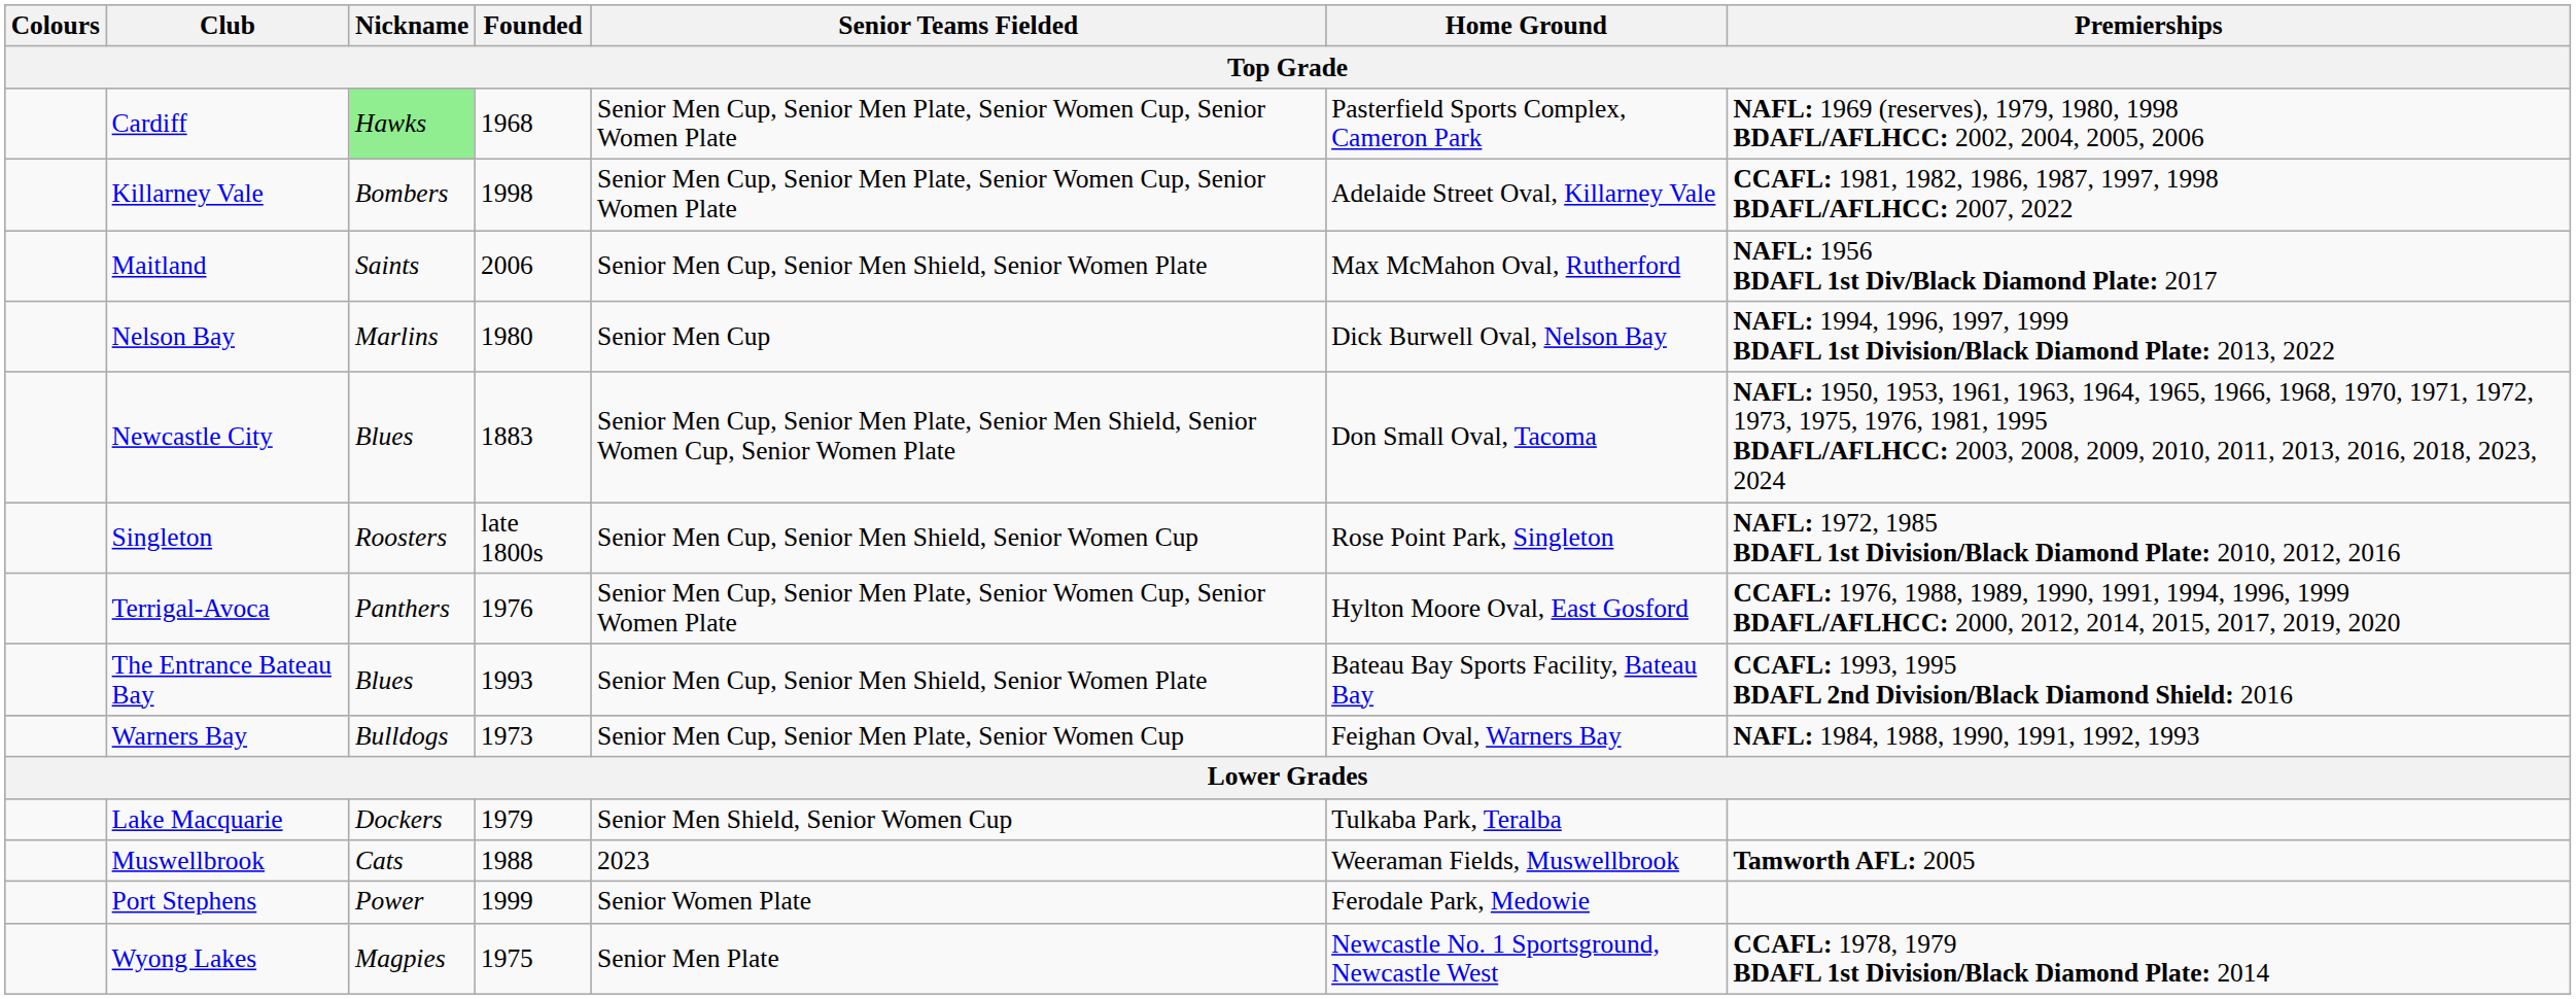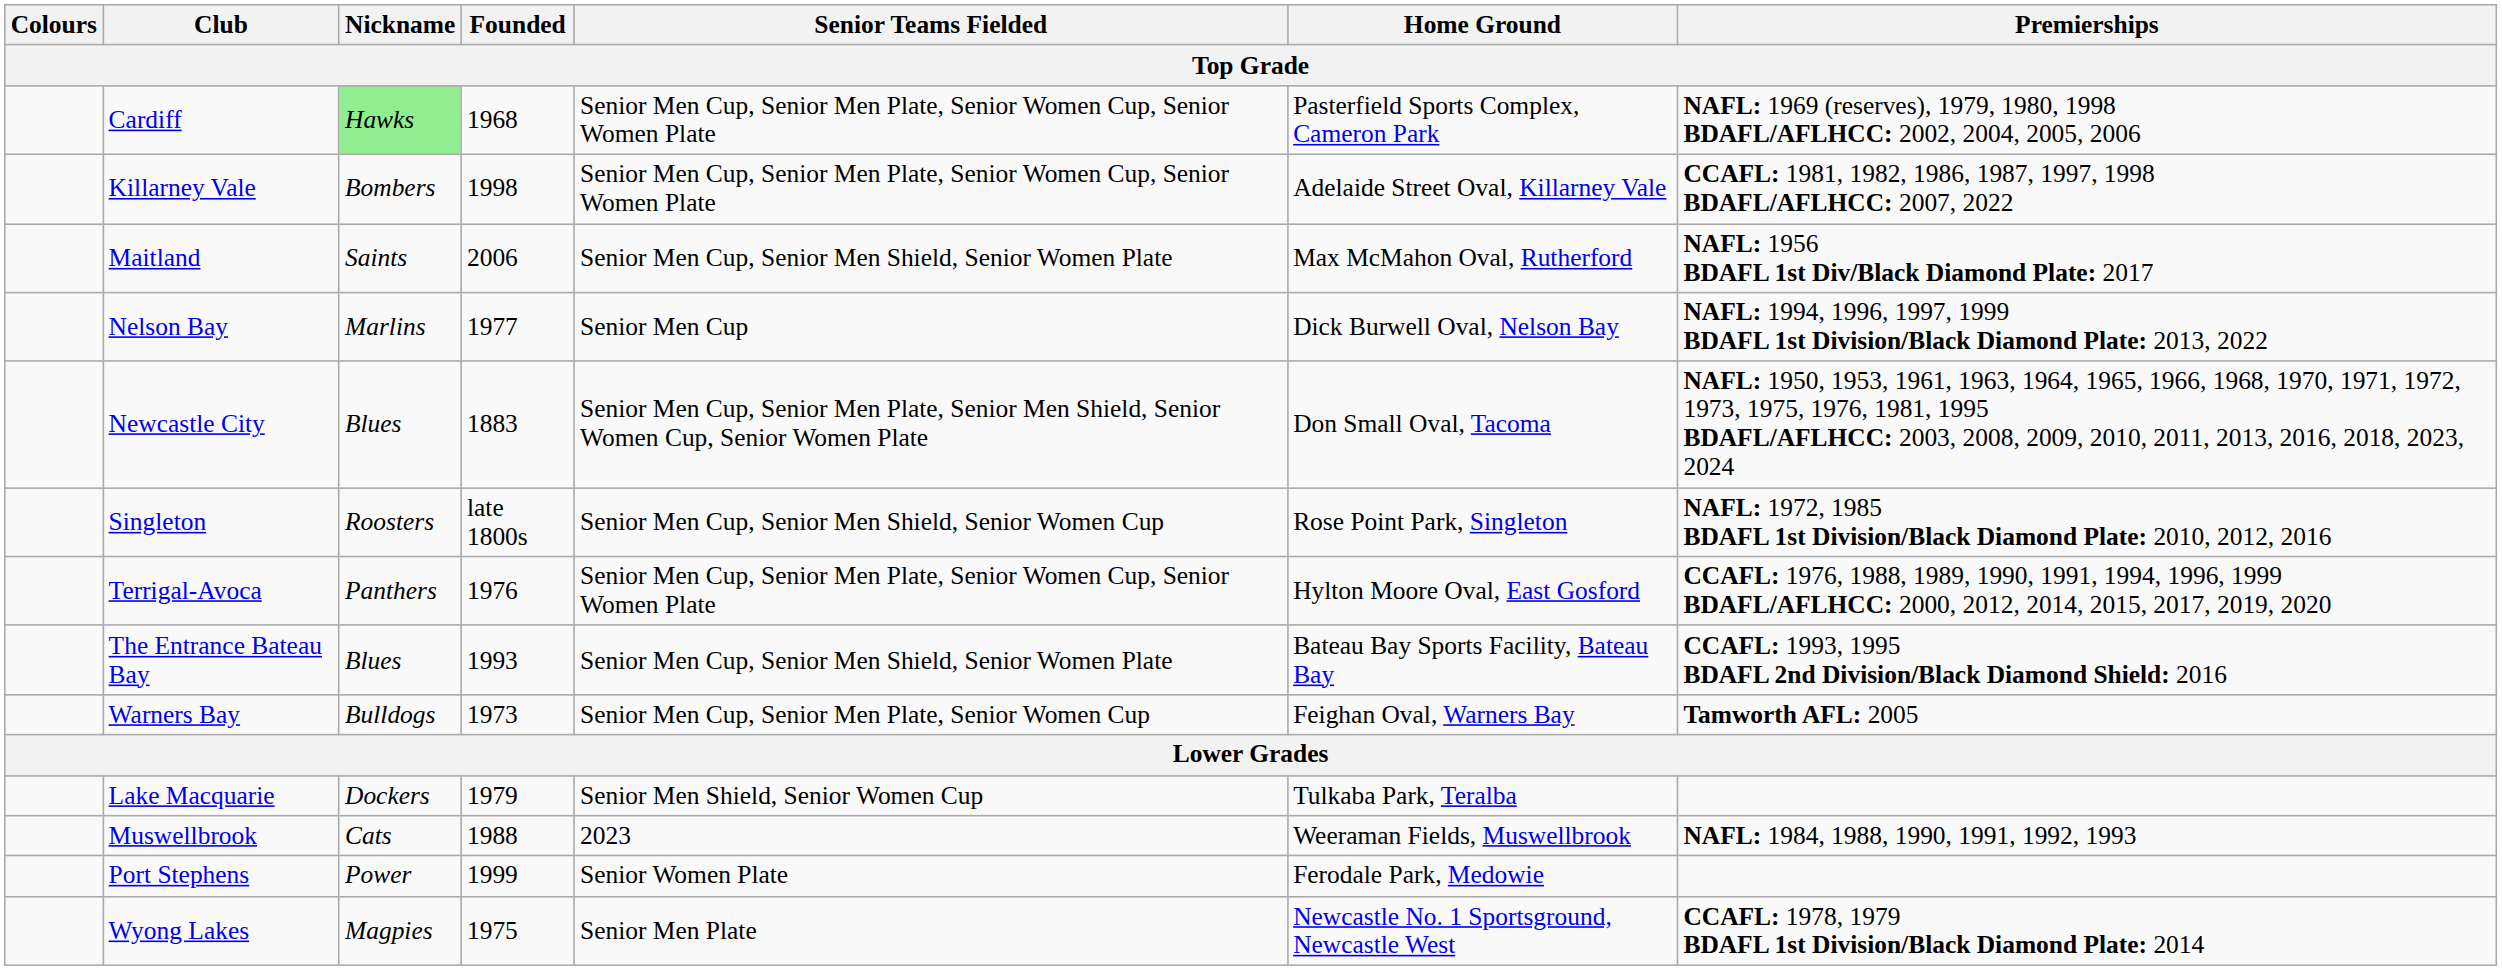 <table class="wikitable sortable">
 <tr>
 <th>Colours</th>
 <th>Club</th>
 <th>Nickname</th>
 <th>Founded</th>
 <th>Senior Teams Fielded</th>
 <th>Home Ground</th>
 <th>Premierships</th>
 </tr>
 <tr>
 <th colspan="7">Top Grade</th>
 </tr>
 <tr>
 <td></td>
 <td><a href='#'>Cardiff</a></td>
 <td style="background: lightgreen;"><em>Hawks</em></td>
 <td>1968</td>
 <td>Senior Men Cup, Senior Men Plate, Senior Women Cup, Senior Women Plate</td>
 <td>Pasterfield Sports Complex, <a href='#'>Cameron Park</a></td>
 <td><strong>NAFL:</strong> 1969 (reserves), 1979, 1980, 1998<br><strong>BDAFL/AFLHCC:</strong> 2002, 2004, 2005, 2006</td>
 </tr>
 <tr>
 <td></td>
 <td><a href='#'>Killarney Vale</a></td>
 <td><em>Bombers</em></td>
 <td>1998</td>
 <td>Senior Men Cup, Senior Men Plate, Senior Women Cup, Senior Women Plate</td>
 <td>Adelaide Street Oval, <a href='#'>Killarney Vale</a></td>
 <td><strong>CCAFL:</strong> 1981, 1982, 1986, 1987, 1997, 1998<br><strong>BDAFL/AFLHCC:</strong> 2007, 2022</td>
 </tr>
 <tr>
 <td></td>
 <td><a href='#'>Maitland</a></td>
 <td><em>Saints</em></td>
 <td>2006</td>
 <td>Senior Men Cup, Senior Men Shield, Senior Women Plate</td>
 <td>Max McMahon Oval, <a href='#'>Rutherford</a></td>
 <td><strong>NAFL:</strong> 1956<br><strong>BDAFL 1st Div/Black Diamond Plate:</strong> 2017</td>
 </tr>
 <tr>
 <td></td>
 <td><a href='#'>Nelson Bay</a></td>
 <td><em>Marlins</em></td>
-<td>1980</td>
+<td>1977</td>
 <td>Senior Men Cup</td>
 <td>Dick Burwell Oval, <a href='#'>Nelson Bay</a></td>
 <td><strong>NAFL:</strong> 1994, 1996, 1997, 1999<br><strong>BDAFL 1st Division/Black Diamond Plate:</strong> 2013, 2022</td>
 </tr>
 <tr>
 <td></td>
 <td><a href='#'>Newcastle City</a></td>
 <td><em>Blues</em></td>
 <td>1883</td>
 <td>Senior Men Cup, Senior Men Plate, Senior Men Shield, Senior Women Cup, Senior Women Plate</td>
 <td>Don Small Oval, <a href='#'>Tacoma</a></td>
 <td><strong>NAFL:</strong> 1950, 1953, 1961, 1963, 1964, 1965, 1966, 1968, 1970, 1971, 1972, 1973, 1975, 1976, 1981, 1995<br><strong>BDAFL/AFLHCC:</strong> 2003, 2008, 2009, 2010, 2011, 2013, 2016, 2018, 2023, 2024</td>
 </tr>
 <tr>
 <td></td>
 <td><a href='#'>Singleton</a></td>
 <td><em>Roosters</em></td>
 <td>late 1800s</td>
 <td>Senior Men Cup, Senior Men Shield, Senior Women Cup</td>
 <td>Rose Point Park, <a href='#'>Singleton</a></td>
 <td><strong>NAFL:</strong> 1972, 1985<br><strong>BDAFL 1st Division/Black Diamond Plate:</strong> 2010, 2012, 2016</td>
 </tr>
 <tr>
 <td></td>
 <td><a href='#'>Terrigal-Avoca</a></td>
 <td><em>Panthers</em></td>
 <td>1976</td>
 <td>Senior Men Cup, Senior Men Plate, Senior Women Cup, Senior Women Plate</td>
 <td>Hylton Moore Oval, <a href='#'>East Gosford</a></td>
 <td><strong>CCAFL:</strong> 1976, 1988, 1989, 1990, 1991, 1994, 1996, 1999<br><strong>BDAFL/AFLHCC:</strong> 2000, 2012, 2014, 2015, 2017, 2019, 2020</td>
 </tr>
 <tr>
 <td></td>
 <td><a href='#'>The Entrance Bateau Bay</a></td>
 <td><em>Blues</em></td>
 <td>1993</td>
 <td>Senior Men Cup, Senior Men Shield, Senior Women Plate</td>
 <td>Bateau Bay Sports Facility, <a href='#'>Bateau Bay</a></td>
 <td><strong>CCAFL:</strong> 1993, 1995<br><strong>BDAFL 2nd Division/Black Diamond Shield:</strong> 2016</td>
 </tr>
 <tr>
 <td></td>
 <td><a href='#'>Warners Bay</a></td>
 <td><em>Bulldogs</em></td>
 <td>1973</td>
 <td>Senior Men Cup, Senior Men Plate, Senior Women Cup</td>
 <td>Feighan Oval, <a href='#'>Warners Bay</a></td>
-<td><strong>NAFL:</strong> 1984, 1988, 1990, 1991, 1992, 1993</td>
+<td><strong>Tamworth AFL:</strong> 2005</td>
 </tr>
 <tr>
 <th colspan="7">Lower Grades</th>
 </tr>
 <tr>
 <td></td>
 <td><a href='#'>Lake Macquarie</a></td>
 <td><em>Dockers</em></td>
 <td>1979</td>
 <td>Senior Men Shield, Senior Women Cup</td>
 <td>Tulkaba Park, <a href='#'>Teralba</a></td>
 <td></td>
 </tr>
 <tr>
 <td></td>
 <td><a href='#'>Muswellbrook</a></td>
 <td><em>Cats</em></td>
 <td>1988</td>
 <td>2023</td>
 <td>Weeraman Fields, <a href='#'>Muswellbrook</a></td>
-<td><strong>Tamworth AFL:</strong> 2005</td>
+<td><strong>NAFL:</strong> 1984, 1988, 1990, 1991, 1992, 1993</td>
 </tr>
 <tr>
 <td></td>
 <td><a href='#'>Port Stephens</a></td>
 <td><em>Power</em></td>
 <td>1999</td>
 <td>Senior Women Plate</td>
 <td>Ferodale Park, <a href='#'>Medowie</a></td>
 <td></td>
 </tr>
 <tr>
 <td></td>
 <td><a href='#'>Wyong Lakes</a></td>
 <td><em>Magpies</em></td>
 <td>1975</td>
 <td>Senior Men Plate</td>
 <td><a href='#'>Newcastle No. 1 Sportsground, Newcastle West</a></td>
 <td><strong>CCAFL:</strong> 1978, 1979<br><strong>BDAFL 1st Division/Black Diamond Plate:</strong> 2014</td>
 </tr>
 </table>
